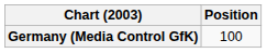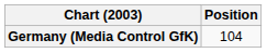 <table class="wikitable plainrowheaders" style="text-align:center">
 <tr>
 <th>Chart (2003)</th>
 <th>Position</th>
 </tr>
 <tr>
 <th scope="row">Germany (Media Control GfK)</th>
-<td>100</td>
+<td>104</td>
 </tr>
 </table>
